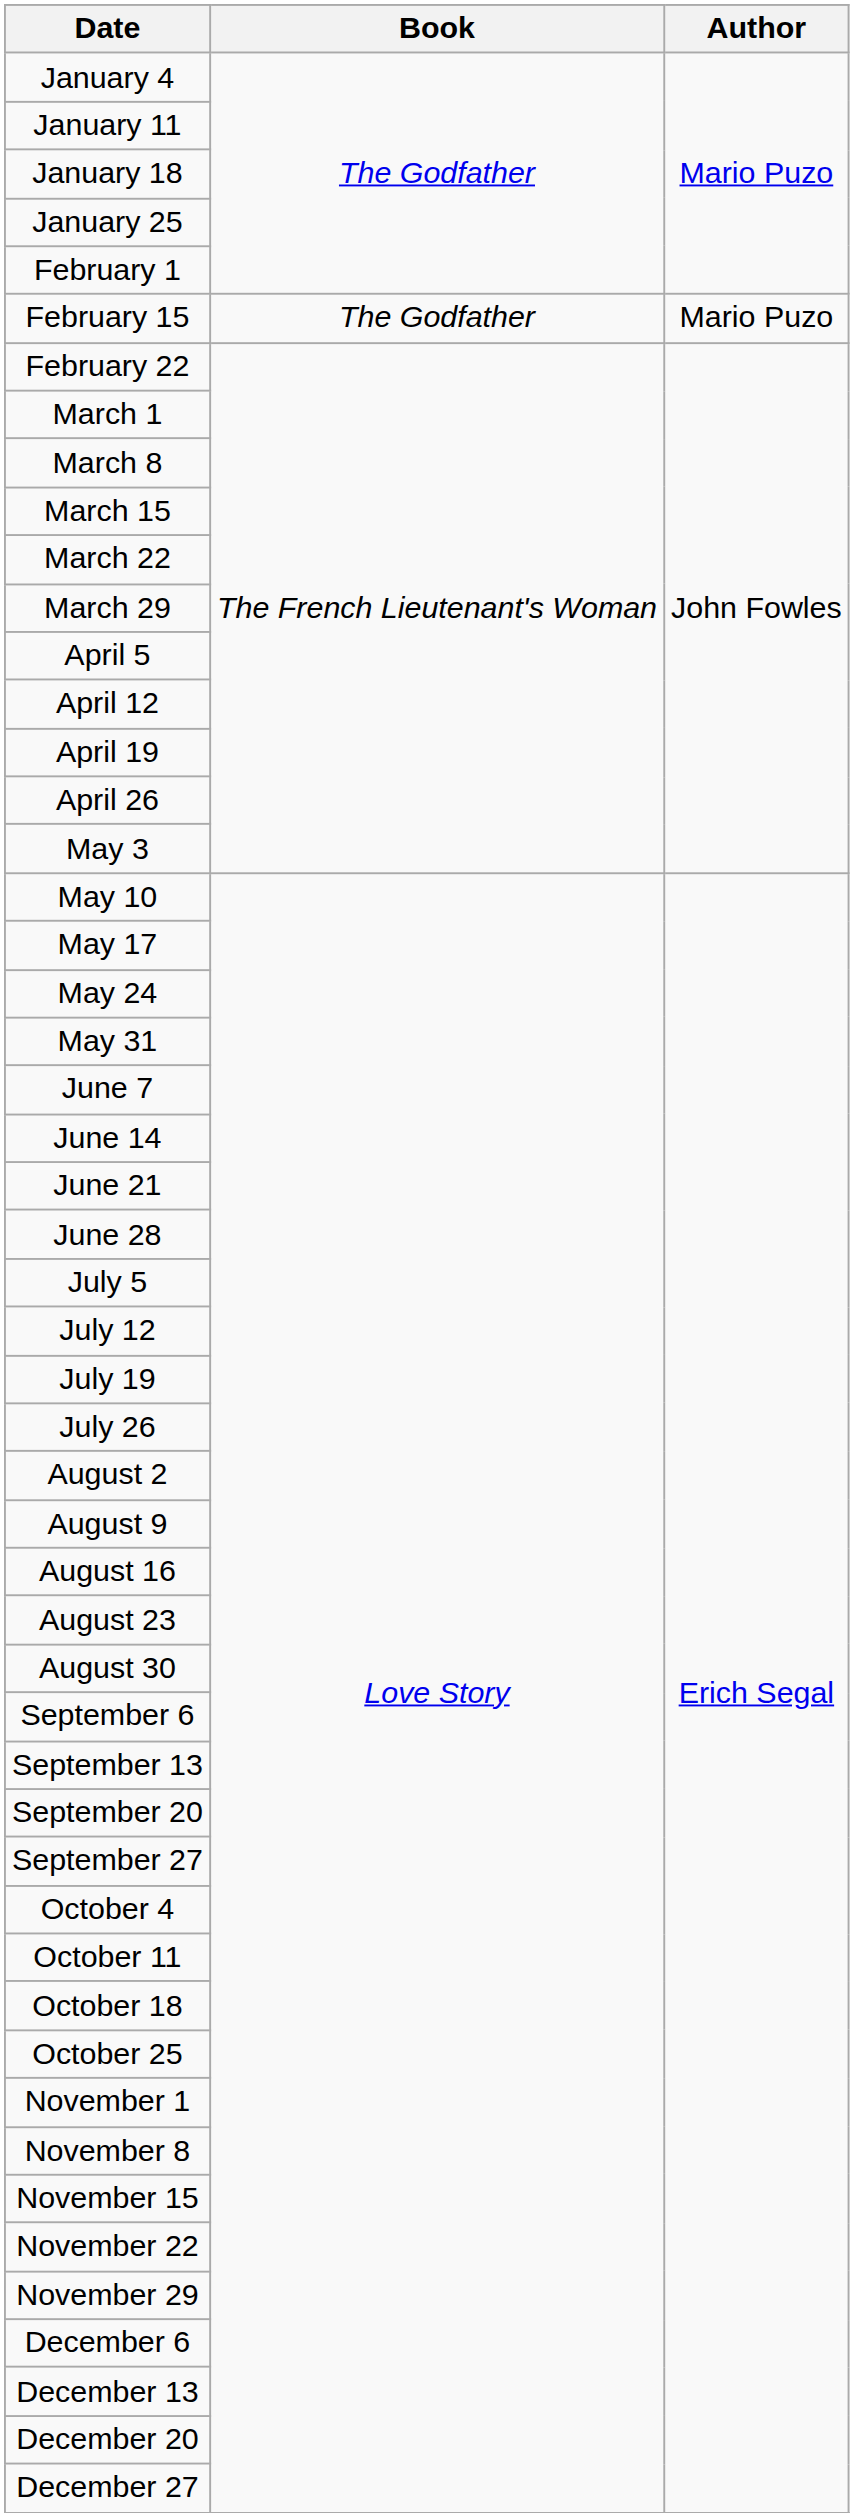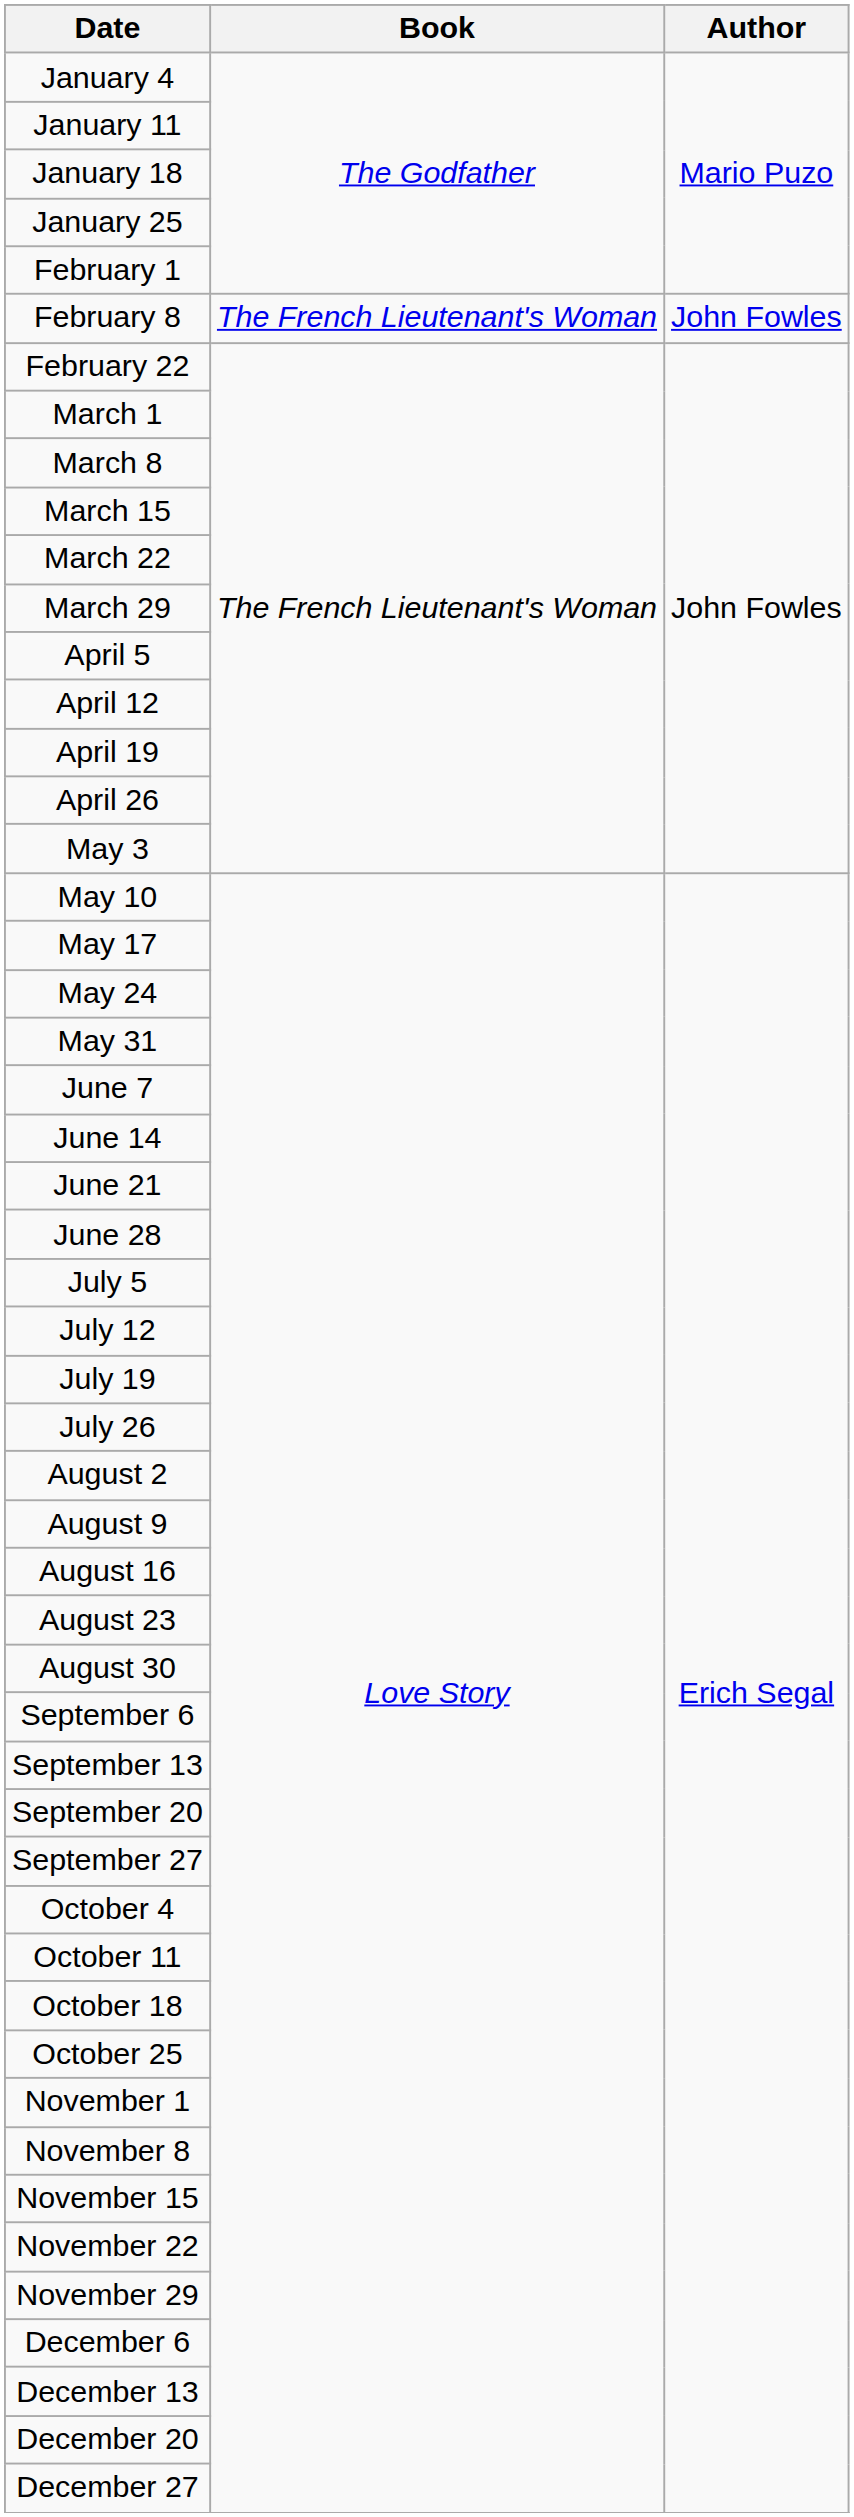 <table class="wikitable sortable" style="text-align: center">
 <tr>
 <th>Date</th>
 <th>Book</th>
 <th>Author</th>
 </tr>
 <tr>
 <td>January 4</td>
 <td rowspan=5><em><a href='#'>The Godfather</a></em></td>
 <td rowspan=5><a href='#'>Mario Puzo</a></td>
 </tr>
 <tr>
 <td>January 11</td>
 </tr>
 <tr>
 <td>January 18</td>
 </tr>
 <tr>
 <td>January 25</td>
 </tr>
 <tr>
 <td>February 1</td>
 </tr>
 <tr>
-<td>February 15</td>
-<td><em>The Godfather</em></td>
-<td>Mario Puzo</td>
+<td>February 8</td>
+<td><em><a href='#'>The French Lieutenant's Woman</a></em></td>
+<td><a href='#'>John Fowles</a></td>
 </tr>
 <tr>
 <td>February 22</td>
 <td rowspan=11><em>The French Lieutenant's Woman</em></td>
 <td rowspan=11>John Fowles</td>
 </tr>
 <tr>
 <td>March 1</td>
 </tr>
 <tr>
 <td>March 8</td>
 </tr>
 <tr>
 <td>March 15</td>
 </tr>
 <tr>
 <td>March 22</td>
 </tr>
 <tr>
 <td>March 29</td>
 </tr>
 <tr>
 <td>April 5</td>
 </tr>
 <tr>
 <td>April 12</td>
 </tr>
 <tr>
 <td>April 19</td>
 </tr>
 <tr>
 <td>April 26</td>
 </tr>
 <tr>
 <td>May 3</td>
 </tr>
 <tr>
 <td>May 10</td>
 <td rowspan=34><em><a href='#'>Love Story</a></em></td>
 <td rowspan=34><a href='#'>Erich Segal</a></td>
 </tr>
 <tr>
 <td>May 17</td>
 </tr>
 <tr>
 <td>May 24</td>
 </tr>
 <tr>
 <td>May 31</td>
 </tr>
 <tr>
 <td>June 7</td>
 </tr>
 <tr>
 <td>June 14</td>
 </tr>
 <tr>
 <td>June 21</td>
 </tr>
 <tr>
 <td>June 28</td>
 </tr>
 <tr>
 <td>July 5</td>
 </tr>
 <tr>
 <td>July 12</td>
 </tr>
 <tr>
 <td>July 19</td>
 </tr>
 <tr>
 <td>July 26</td>
 </tr>
 <tr>
 <td>August 2</td>
 </tr>
 <tr>
 <td>August 9</td>
 </tr>
 <tr>
 <td>August 16</td>
 </tr>
 <tr>
 <td>August 23</td>
 </tr>
 <tr>
 <td>August 30</td>
 </tr>
 <tr>
 <td>September 6</td>
 </tr>
 <tr>
 <td>September 13</td>
 </tr>
 <tr>
 <td>September 20</td>
 </tr>
 <tr>
 <td>September 27</td>
 </tr>
 <tr>
 <td>October 4</td>
 </tr>
 <tr>
 <td>October 11</td>
 </tr>
 <tr>
 <td>October 18</td>
 </tr>
 <tr>
 <td>October 25</td>
 </tr>
 <tr>
 <td>November 1</td>
 </tr>
 <tr>
 <td>November 8</td>
 </tr>
 <tr>
 <td>November 15</td>
 </tr>
 <tr>
 <td>November 22</td>
 </tr>
 <tr>
 <td>November 29</td>
 </tr>
 <tr>
 <td>December 6</td>
 </tr>
 <tr>
 <td>December 13</td>
 </tr>
 <tr>
 <td>December 20</td>
 </tr>
 <tr>
 <td>December 27</td>
 </tr>
 <tr>
 </tr>
 </table>
